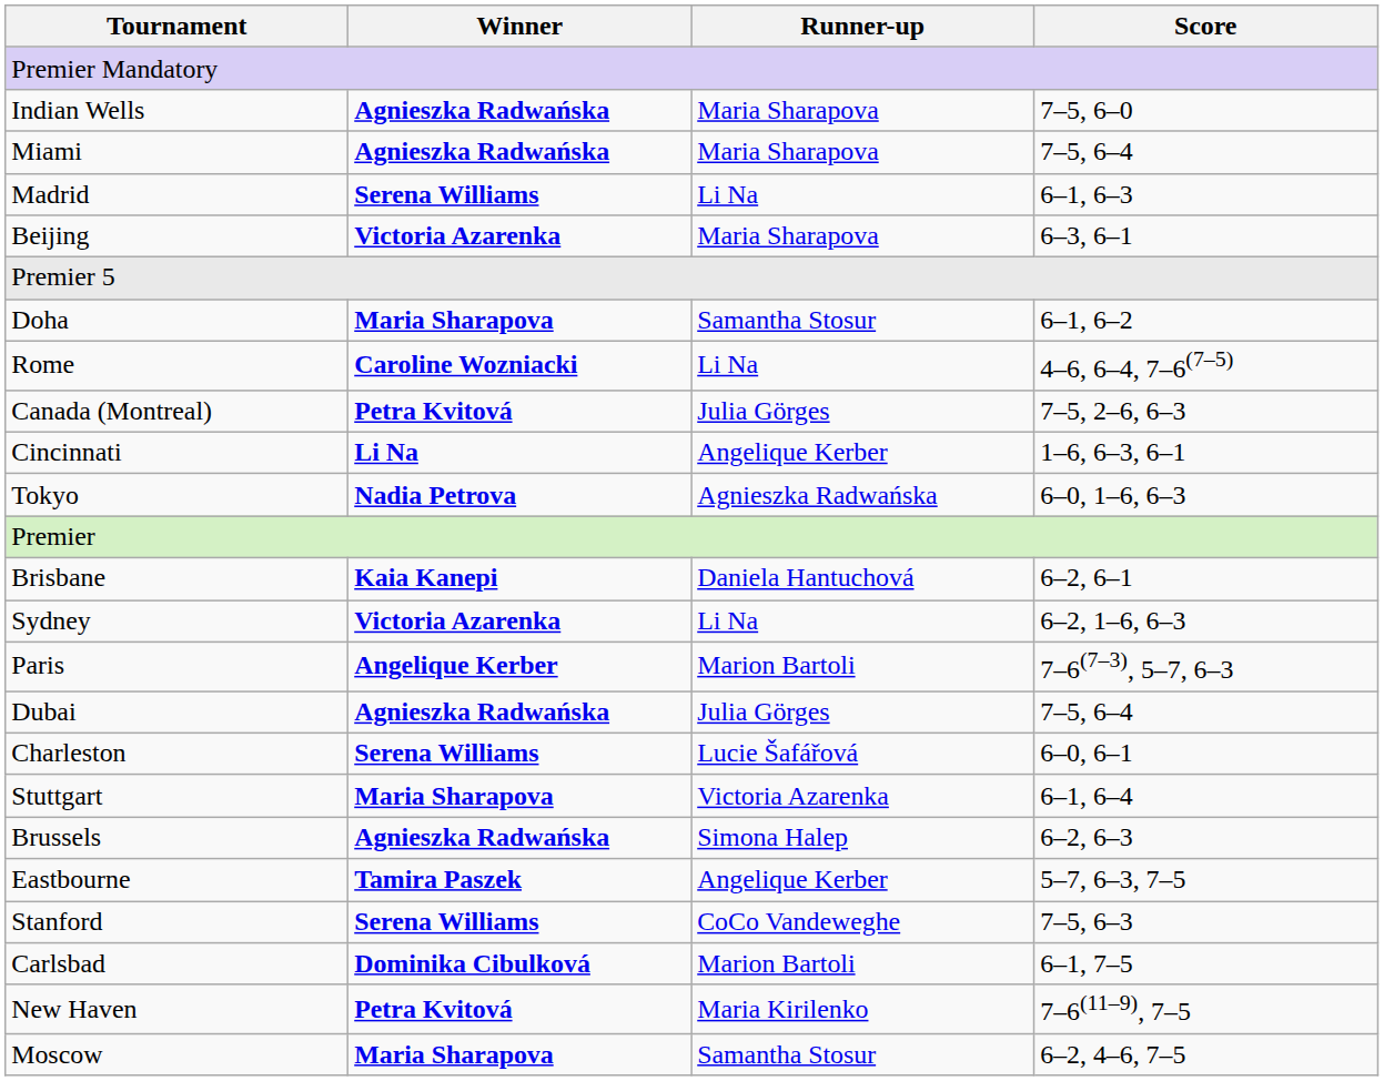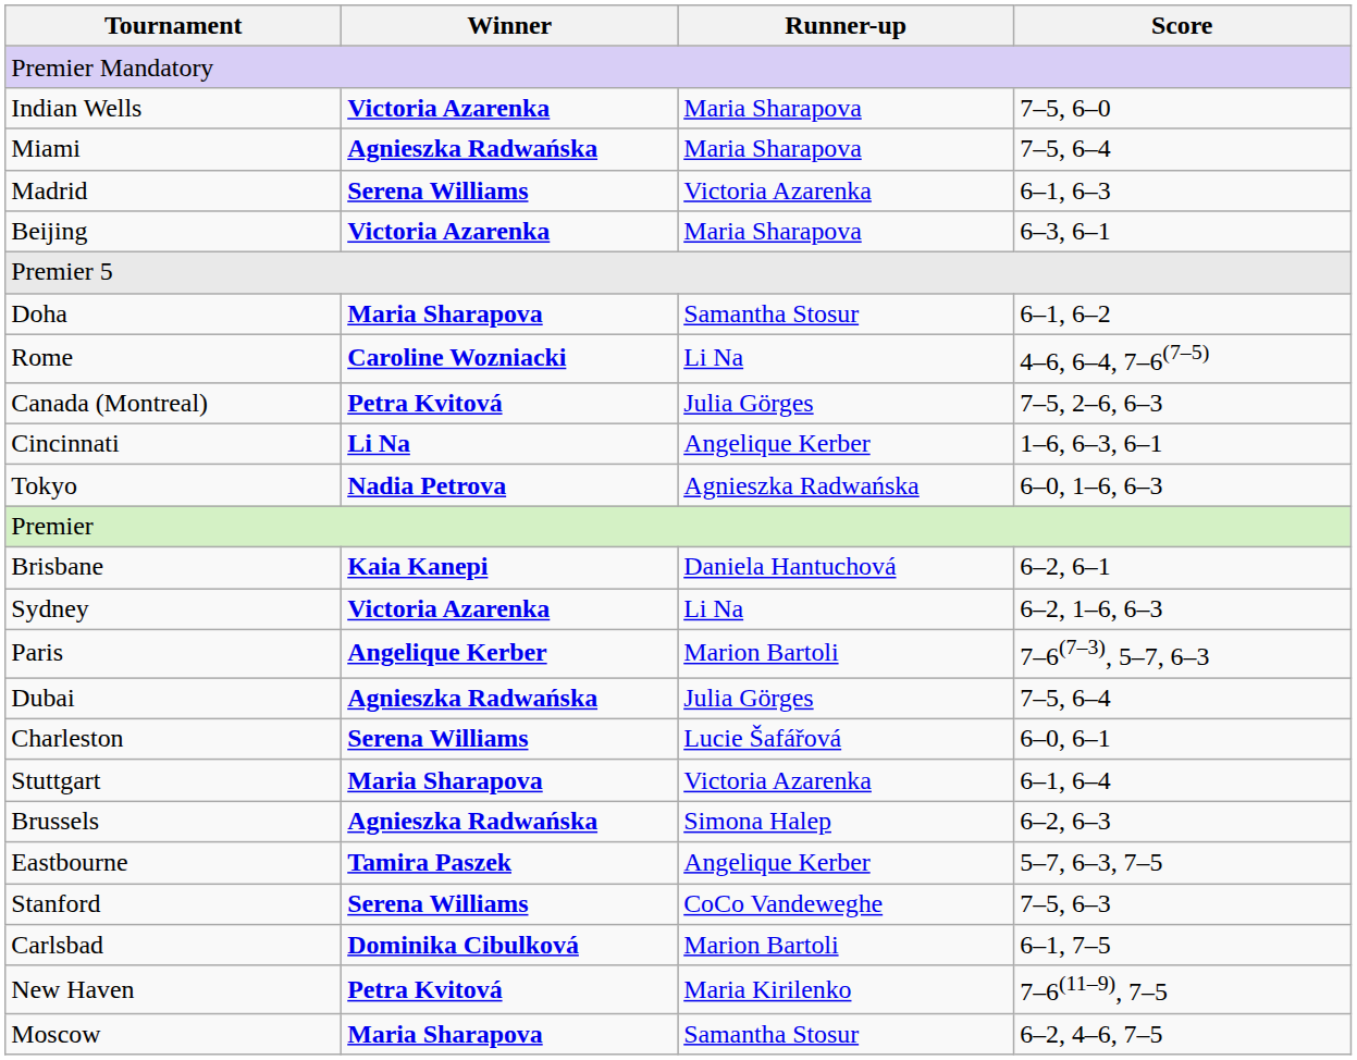 <table class="wikitable nowrap">
 <tr bgcolor="#efefef">
 <th width=200>Tournament</th>
 <th width=200>Winner</th>
 <th width=200>Runner-up</th>
 <th width=200>Score</th>
 </tr>
 <tr bgcolor="#d8cef6">
 <td colspan="4">Premier Mandatory</td>
 </tr>
 <tr>
 <td>Indian Wells</td>
-<td> <strong><a href='#'>Agnieszka Radwańska</a></strong></td>
+<td> <strong><a href='#'>Victoria Azarenka</a></strong></td>
 <td> <a href='#'>Maria Sharapova</a></td>
 <td>7–5, 6–0</td>
 </tr>
 <tr>
 <td>Miami</td>
 <td> <strong><a href='#'>Agnieszka Radwańska</a></strong></td>
 <td> <a href='#'>Maria Sharapova</a></td>
 <td>7–5, 6–4</td>
 </tr>
 <tr>
 <td>Madrid</td>
 <td> <strong><a href='#'>Serena Williams</a></strong></td>
-<td> <a href='#'>Li Na</a></td>
+<td> <a href='#'>Victoria Azarenka</a></td>
 <td>6–1, 6–3</td>
 </tr>
 <tr>
 <td>Beijing</td>
 <td> <strong><a href='#'>Victoria Azarenka</a></strong></td>
 <td> <a href='#'>Maria Sharapova</a></td>
 <td>6–3, 6–1</td>
 </tr>
 <tr bgcolor="#E9E9E9">
 <td colspan="4">Premier 5</td>
 </tr>
 <tr>
 <td>Doha</td>
 <td> <strong><a href='#'>Maria Sharapova</a></strong></td>
 <td> <a href='#'>Samantha Stosur</a></td>
 <td>6–1, 6–2</td>
 </tr>
 <tr>
 <td>Rome</td>
 <td> <strong><a href='#'>Caroline Wozniacki</a></strong></td>
 <td> <a href='#'>Li Na</a></td>
 <td>4–6, 6–4, 7–6<sup>(7–5)</sup></td>
 </tr>
 <tr>
 <td>Canada (Montreal)</td>
 <td> <strong><a href='#'>Petra Kvitová</a></strong></td>
 <td> <a href='#'>Julia Görges</a></td>
 <td>7–5, 2–6, 6–3</td>
 </tr>
 <tr>
 <td>Cincinnati</td>
 <td> <strong><a href='#'>Li Na</a></strong></td>
 <td> <a href='#'>Angelique Kerber</a></td>
 <td>1–6, 6–3, 6–1</td>
 </tr>
 <tr>
 <td>Tokyo</td>
 <td> <strong><a href='#'>Nadia Petrova</a></strong></td>
 <td> <a href='#'>Agnieszka Radwańska</a></td>
 <td>6–0, 1–6, 6–3</td>
 </tr>
 <tr bgcolor="#D4F1C5">
 <td colspan="4">Premier</td>
 </tr>
 <tr>
 <td>Brisbane</td>
 <td> <strong><a href='#'>Kaia Kanepi</a></strong></td>
 <td> <a href='#'>Daniela Hantuchová</a></td>
 <td>6–2, 6–1</td>
 </tr>
 <tr>
 <td>Sydney</td>
 <td> <strong><a href='#'>Victoria Azarenka</a></strong></td>
 <td> <a href='#'>Li Na</a></td>
 <td>6–2, 1–6, 6–3</td>
 </tr>
 <tr>
 <td>Paris</td>
 <td> <strong><a href='#'>Angelique Kerber</a></strong></td>
 <td> <a href='#'>Marion Bartoli</a></td>
 <td>7–6<sup>(7–3)</sup>, 5–7, 6–3</td>
 </tr>
 <tr>
 <td>Dubai</td>
 <td> <strong><a href='#'>Agnieszka Radwańska</a></strong></td>
 <td> <a href='#'>Julia Görges</a></td>
 <td>7–5, 6–4</td>
 </tr>
 <tr>
 <td>Charleston</td>
 <td> <strong><a href='#'>Serena Williams</a></strong></td>
 <td> <a href='#'>Lucie Šafářová</a></td>
 <td>6–0, 6–1</td>
 </tr>
 <tr>
 <td>Stuttgart</td>
 <td> <strong><a href='#'>Maria Sharapova</a></strong></td>
 <td> <a href='#'>Victoria Azarenka</a></td>
 <td>6–1, 6–4</td>
 </tr>
 <tr>
 <td>Brussels</td>
 <td> <strong><a href='#'>Agnieszka Radwańska</a></strong></td>
 <td> <a href='#'>Simona Halep</a></td>
 <td>6–2, 6–3</td>
 </tr>
 <tr>
 <td>Eastbourne</td>
 <td> <strong><a href='#'>Tamira Paszek</a></strong></td>
 <td> <a href='#'>Angelique Kerber</a></td>
 <td>5–7, 6–3, 7–5</td>
 </tr>
 <tr>
 <td>Stanford</td>
 <td> <strong><a href='#'>Serena Williams</a></strong></td>
 <td> <a href='#'>CoCo Vandeweghe</a></td>
 <td>7–5, 6–3</td>
 </tr>
 <tr>
 <td>Carlsbad</td>
 <td> <strong><a href='#'>Dominika Cibulková</a></strong></td>
 <td> <a href='#'>Marion Bartoli</a></td>
 <td>6–1, 7–5</td>
 </tr>
 <tr>
 <td>New Haven</td>
 <td> <strong><a href='#'>Petra Kvitová</a></strong></td>
 <td> <a href='#'>Maria Kirilenko</a></td>
 <td>7–6<sup>(11–9)</sup>, 7–5</td>
 </tr>
 <tr>
 <td>Moscow</td>
 <td> <strong><a href='#'>Maria Sharapova</a></strong></td>
 <td> <a href='#'>Samantha Stosur</a></td>
 <td>6–2, 4–6, 7–5</td>
 </tr>
 </table>
